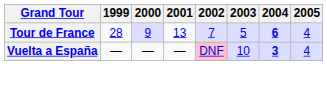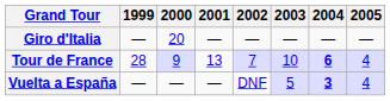 <table class="wikitable plainrowheaders">
 <tr>
 <th scope="col"><a href='#'>Grand Tour</a></th>
 <th scope="col">1999</th>
 <th scope="col">2000</th>
 <th scope="col">2001</th>
 <th scope="col">2002</th>
 <th scope="col">2003</th>
 <th scope="col">2004</th>
 <th scope="col">2005</th>
 </tr>
 <tr style="text-align:center;">
+<th scope="row"> <a href='#'>Giro d'Italia</a></th>
+<td>—</td>
+<td><a href='#'>20</a></td>
+<td>—</td>
+<td>—</td>
+<td>—</td>
+<td>—</td>
+<td>—</td>
+</tr>
+<tr style="text-align:center;">
 <th scope="row"> <a href='#'>Tour de France</a></th>
 <td><a href='#'>28</a></td>
 <td style="background:#ddf;"><a href='#'>9</a></td>
 <td><a href='#'>13</a></td>
 <td style="background:#ddf;"><a href='#'>7</a></td>
-<td style="background:#ddf;"><a href='#'>5</a></td>
+<td style="background:#ddf;"><a href='#'>10</a></td>
 <td style="background:#ddf;"><strong><a href='#'>6</a></strong></td>
 <td style="background:#ddf;"><a href='#'>4</a></td>
 </tr>
 <tr style="text-align:center;">
 <th scope="row"> <a href='#'>Vuelta a España</a></th>
 <td>—</td>
 <td>—</td>
 <td>—</td>
-<td style="background: pink;"><a href='#'>DNF</a></td>
-<td style="background:#ddf;"><a href='#'>10</a></td>
+<td><a href='#'>DNF</a></td>
+<td style="background:#ddf;"><a href='#'>5</a></td>
 <td style="background:#ddf;"><a href='#'><strong>3</strong></a></td>
 <td style="background:#ddf;"><a href='#'>4</a></td>
 </tr>
 </table>
